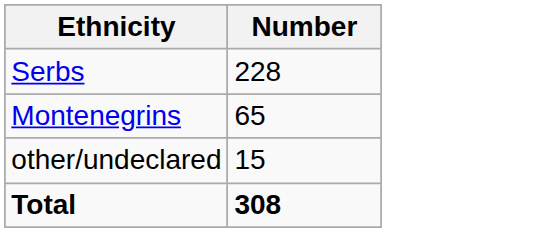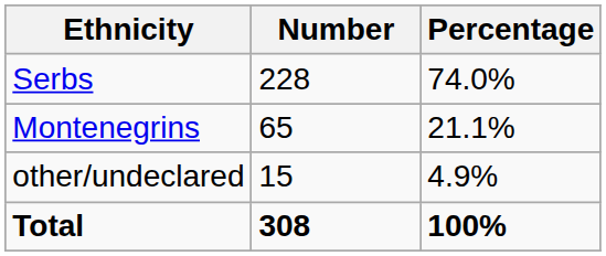 <table class="wikitable">
 <tr>
 <th width="100px">Ethnicity</th>
 <th width="80px">Number</th>
+<th width="80px">Percentage</th>
 </tr>
 <tr>
 <td><a href='#'>Serbs</a></td>
 <td>228</td>
+<td>74.0%</td>
 </tr>
 <tr>
 <td><a href='#'>Montenegrins</a></td>
 <td>65</td>
+<td>21.1%</td>
 </tr>
 <tr>
 <td>other/undeclared</td>
 <td>15</td>
+<td>4.9%</td>
 </tr>
 <tr>
 <td><strong>Total</strong></td>
 <td><strong>308</strong></td>
+<td><strong>100%</strong></td>
 </tr>
 </table>
